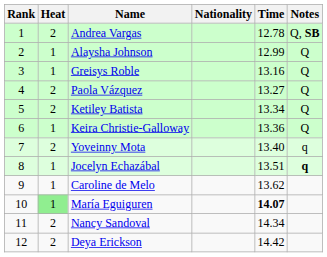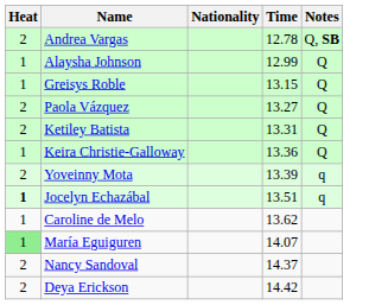 <table class="wikitable sortable" style="text-align:center">
 <tr>
-<th>Rank</th>
 <th>Heat</th>
 <th>Name</th>
 <th>Nationality</th>
 <th>Time</th>
 <th>Notes</th>
 </tr>
 <tr bgcolor=ccffcc>
-<td>1</td>
 <td>2</td>
 <td align=left><a href='#'>Andrea Vargas</a></td>
 <td align=left></td>
 <td>12.78</td>
 <td>Q, <strong>SB</strong></td>
 </tr>
 <tr bgcolor=ccffcc>
-<td>2</td>
 <td>1</td>
 <td align=left><a href='#'>Alaysha Johnson</a></td>
 <td align=left></td>
 <td>12.99</td>
 <td>Q</td>
 </tr>
 <tr bgcolor=ccffcc>
-<td>3</td>
 <td>1</td>
 <td align=left><a href='#'>Greisys Roble</a></td>
 <td align=left></td>
-<td>13.16</td>
+<td>13.15</td>
 <td>Q</td>
 </tr>
 <tr bgcolor=ccffcc>
-<td>4</td>
 <td>2</td>
 <td align=left><a href='#'>Paola Vázquez</a></td>
 <td align=left></td>
 <td>13.27</td>
 <td>Q</td>
 </tr>
 <tr bgcolor=ccffcc>
-<td>5</td>
 <td>2</td>
 <td align=left><a href='#'>Ketiley Batista</a></td>
 <td align=left></td>
-<td>13.34</td>
+<td>13.31</td>
 <td>Q</td>
 </tr>
 <tr bgcolor=ccffcc>
-<td>6</td>
 <td>1</td>
 <td align=left><a href='#'>Keira Christie-Galloway</a></td>
 <td align=left></td>
 <td>13.36</td>
 <td>Q</td>
 </tr>
 <tr bgcolor=ddffdd>
-<td>7</td>
 <td>2</td>
 <td align=left><a href='#'>Yoveinny Mota</a></td>
 <td align=left></td>
-<td>13.40</td>
+<td>13.39</td>
 <td>q</td>
 </tr>
 <tr bgcolor=ddffdd>
-<td>8</td>
-<td>1</td>
+<td><strong>1</strong></td>
 <td align=left><a href='#'>Jocelyn Echazábal</a></td>
 <td align=left></td>
 <td>13.51</td>
-<td><strong>q</strong></td>
+<td>q</td>
 </tr>
 <tr>
-<td>9</td>
 <td>1</td>
 <td align=left><a href='#'>Caroline de Melo</a></td>
 <td align=left></td>
 <td>13.62</td>
 <td></td>
 </tr>
 <tr>
-<td>10</td>
 <td style="background: lightgreen;">1</td>
 <td align=left><a href='#'>María Eguiguren</a></td>
 <td align=left></td>
-<td><strong>14.07</strong></td>
+<td>14.07</td>
 <td></td>
 </tr>
 <tr>
-<td>11</td>
 <td>2</td>
 <td align=left><a href='#'>Nancy Sandoval</a></td>
 <td align=left></td>
-<td>14.34</td>
+<td>14.37</td>
 <td></td>
 </tr>
 <tr>
-<td>12</td>
 <td>2</td>
 <td align=left><a href='#'>Deya Erickson</a></td>
 <td align=left></td>
 <td>14.42</td>
 <td></td>
 </tr>
 </table>
